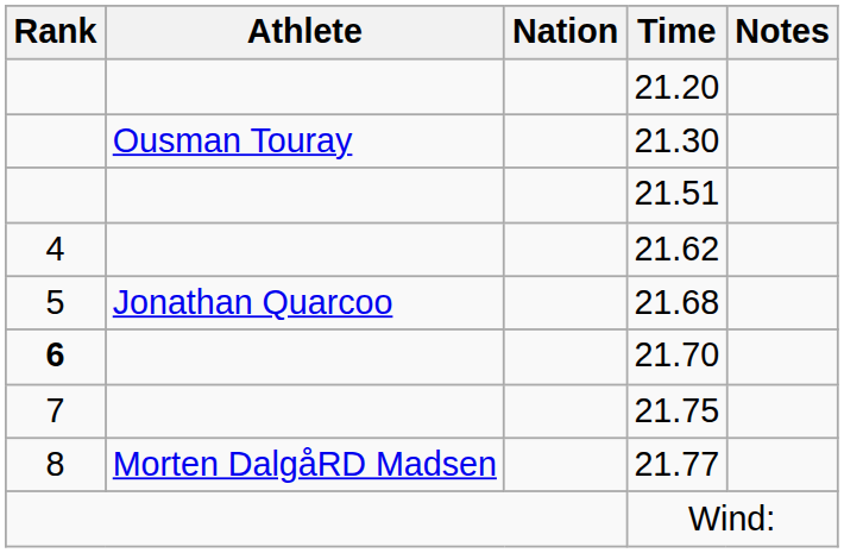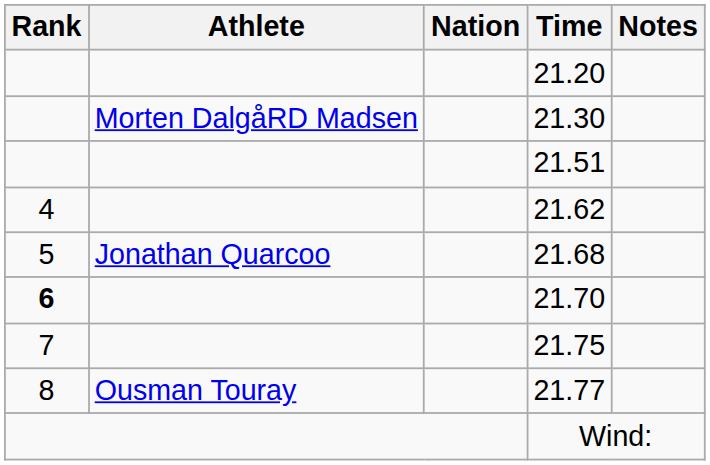 <table class="wikitable sortable" style="text-align:center;">
 <tr>
 <th scope="col" style="width: 10px;">Rank</th>
 <th scope="col">Athlete</th>
 <th scope="col">Nation</th>
 <th scope="col">Time</th>
 <th scope="col">Notes</th>
 </tr>
 <tr>
 <td></td>
 <td align=left></td>
 <td align=left></td>
 <td>21.20</td>
 <td></td>
 </tr>
 <tr>
 <td></td>
-<td align=left><a href='#'>Ousman Touray</a></td>
+<td align=left><a href='#'>Morten DalgåRD Madsen</a></td>
 <td align=left></td>
 <td>21.30</td>
 <td></td>
 </tr>
 <tr>
 <td></td>
 <td align=left></td>
 <td align=left></td>
 <td>21.51</td>
 <td></td>
 </tr>
 <tr>
 <td>4</td>
 <td align=left></td>
 <td align=left></td>
 <td>21.62</td>
 <td></td>
 </tr>
 <tr>
 <td>5</td>
 <td align=left><a href='#'>Jonathan Quarcoo</a></td>
 <td align=left></td>
 <td>21.68</td>
 <td></td>
 </tr>
 <tr>
 <td><strong>6</strong></td>
 <td align=left></td>
 <td align=left></td>
 <td>21.70</td>
 <td></td>
 </tr>
 <tr>
 <td>7</td>
 <td align=left></td>
 <td align=left></td>
 <td>21.75</td>
 <td></td>
 </tr>
 <tr>
 <td>8</td>
-<td align=left><a href='#'>Morten DalgåRD Madsen</a></td>
+<td align=left><a href='#'>Ousman Touray</a></td>
 <td align=left></td>
 <td>21.77</td>
 <td></td>
 </tr>
 <tr class="sortbottom">
 <td colspan="3"></td>
 <td colspan="2">Wind: </td>
 </tr>
 </table>
